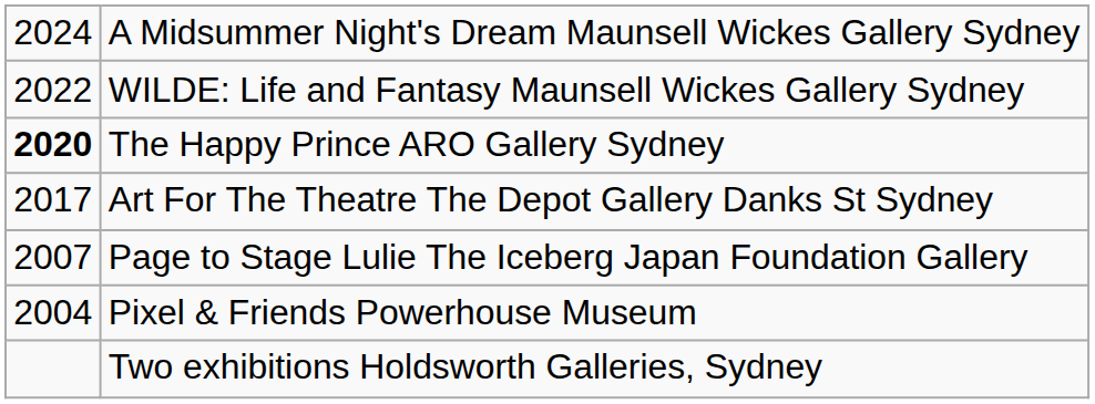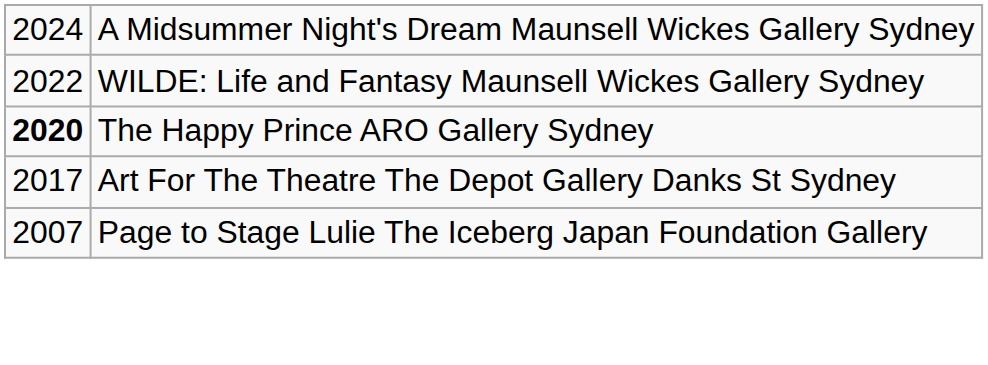 <table class="wikitable">
 <tr>
 <td>2024</td>
 <td>A Midsummer Night's Dream  Maunsell Wickes Gallery Sydney</td>
 </tr>
 <tr>
 <td>2022</td>
 <td>WILDE: Life and Fantasy Maunsell Wickes Gallery Sydney</td>
 </tr>
 <tr>
 <td><strong>2020</strong></td>
 <td>The Happy Prince ARO Gallery Sydney</td>
 </tr>
 <tr>
 <td>2017</td>
 <td>Art For The Theatre The Depot Gallery Danks St Sydney</td>
 </tr>
 <tr>
 <td>2007</td>
 <td>Page to Stage Lulie The Iceberg Japan Foundation Gallery</td>
 </tr>
-<tr>
-<td>2004</td>
-<td>Pixel & Friends Powerhouse Museum</td>
-</tr>
-<tr>
-<td></td>
-<td>Two exhibitions Holdsworth Galleries, Sydney</td>
-</tr>
 </table>
